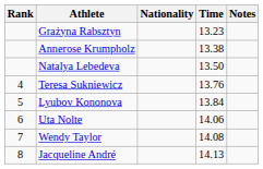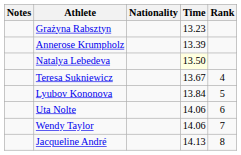 <table class="wikitable sortable" style="text-align:center">
 <tr>
-<th>Rank</th>
+<th>Notes</th>
 <th>Athlete</th>
 <th>Nationality</th>
 <th>Time</th>
-<th>Notes</th>
+<th>Rank</th>
 </tr>
 <tr>
 <td></td>
 <td align=left><a href='#'>Grażyna Rabsztyn</a></td>
 <td align=left></td>
 <td>13.23</td>
 <td></td>
 </tr>
 <tr>
 <td></td>
 <td align=left><a href='#'>Annerose Krumpholz</a></td>
 <td align=left></td>
-<td>13.38</td>
+<td>13.39</td>
 <td></td>
 </tr>
 <tr>
 <td></td>
 <td align=left><a href='#'>Natalya Lebedeva</a></td>
 <td align=left></td>
-<td>13.50</td>
+<td style="background: lightyellow;">13.50</td>
 <td></td>
 </tr>
 <tr>
-<td>4</td>
+<td></td>
 <td align=left><a href='#'>Teresa Sukniewicz</a></td>
 <td align=left></td>
-<td>13.76</td>
-<td></td>
+<td>13.67</td>
+<td>4</td>
 </tr>
 <tr>
-<td>5</td>
+<td></td>
 <td align=left><a href='#'>Lyubov Kononova</a></td>
 <td align=left></td>
 <td>13.84</td>
-<td></td>
+<td>5</td>
 </tr>
 <tr>
-<td>6</td>
+<td></td>
 <td align=left><a href='#'>Uta Nolte</a></td>
 <td align=left></td>
 <td>14.06</td>
-<td></td>
+<td>6</td>
 </tr>
 <tr>
-<td>7</td>
+<td></td>
 <td align=left><a href='#'>Wendy Taylor</a></td>
 <td align=left></td>
-<td>14.08</td>
-<td></td>
+<td>14.06</td>
+<td>7</td>
 </tr>
 <tr>
-<td>8</td>
+<td></td>
 <td align=left><a href='#'>Jacqueline André</a></td>
 <td align=left></td>
 <td>14.13</td>
-<td></td>
+<td>8</td>
 </tr>
 </table>
